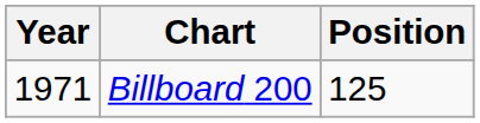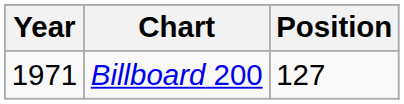 <table class="wikitable">
 <tr>
 <th align="left">Year</th>
 <th align="left">Chart</th>
 <th align="left">Position</th>
 </tr>
 <tr>
 <td align="left">1971</td>
 <td align="left"><a href='#'><em>Billboard</em> 200</a></td>
-<td align="left">125</td>
+<td align="left">127</td>
 </tr>
 </table>
